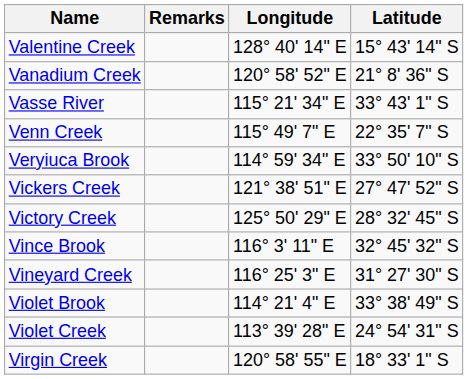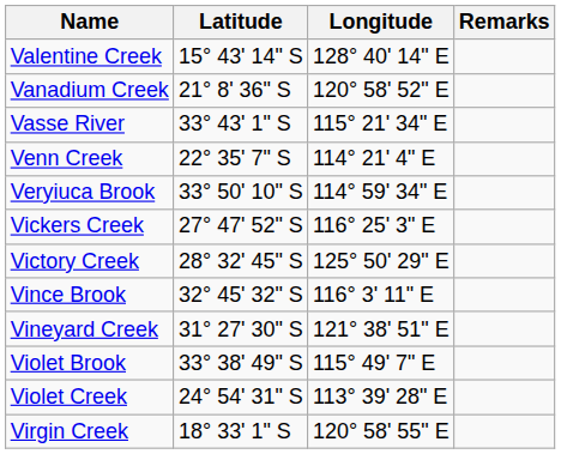 <table class="wikitable">
 <tr>
 <th>Name</th>
+<th>Latitude</th>
+<th>Longitude</th>
 <th>Remarks</th>
-<th>Longitude</th>
-<th>Latitude</th>
 </tr>
 <tr>
 <td><a href='#'>Valentine Creek</a></td>
+<td>15° 43' 14" S</td>
+<td>128° 40' 14" E</td>
 <td></td>
-<td>128° 40' 14" E</td>
-<td>15° 43' 14" S</td>
 </tr>
 <tr>
 <td><a href='#'>Vanadium Creek</a></td>
+<td>21° 8' 36" S</td>
+<td>120° 58' 52" E</td>
 <td></td>
-<td>120° 58' 52" E</td>
-<td>21° 8' 36" S</td>
 </tr>
 <tr>
 <td><a href='#'>Vasse River</a></td>
+<td>33° 43' 1" S</td>
+<td>115° 21' 34" E</td>
 <td></td>
-<td>115° 21' 34" E</td>
-<td>33° 43' 1" S</td>
 </tr>
 <tr>
 <td><a href='#'>Venn Creek</a></td>
+<td>22° 35' 7" S</td>
+<td>114° 21' 4" E</td>
 <td></td>
-<td>115° 49' 7" E</td>
-<td>22° 35' 7" S</td>
 </tr>
 <tr>
 <td><a href='#'>Veryiuca Brook</a></td>
+<td>33° 50' 10" S</td>
+<td>114° 59' 34" E</td>
 <td></td>
-<td>114° 59' 34" E</td>
-<td>33° 50' 10" S</td>
 </tr>
 <tr>
 <td><a href='#'>Vickers Creek</a></td>
+<td>27° 47' 52" S</td>
+<td>116° 25' 3" E</td>
 <td></td>
-<td>121° 38' 51" E</td>
-<td>27° 47' 52" S</td>
 </tr>
 <tr>
 <td><a href='#'>Victory Creek</a></td>
+<td>28° 32' 45" S</td>
+<td>125° 50' 29" E</td>
 <td></td>
-<td>125° 50' 29" E</td>
-<td>28° 32' 45" S</td>
 </tr>
 <tr>
 <td><a href='#'>Vince Brook</a></td>
+<td>32° 45' 32" S</td>
+<td>116° 3' 11" E</td>
 <td></td>
-<td>116° 3' 11" E</td>
-<td>32° 45' 32" S</td>
 </tr>
 <tr>
 <td><a href='#'>Vineyard Creek</a></td>
+<td>31° 27' 30" S</td>
+<td>121° 38' 51" E</td>
 <td></td>
-<td>116° 25' 3" E</td>
-<td>31° 27' 30" S</td>
 </tr>
 <tr>
 <td><a href='#'>Violet Brook</a></td>
+<td>33° 38' 49" S</td>
+<td>115° 49' 7" E</td>
 <td></td>
-<td>114° 21' 4" E</td>
-<td>33° 38' 49" S</td>
 </tr>
 <tr>
 <td><a href='#'>Violet Creek</a></td>
+<td>24° 54' 31" S</td>
+<td>113° 39' 28" E</td>
 <td></td>
-<td>113° 39' 28" E</td>
-<td>24° 54' 31" S</td>
 </tr>
 <tr>
 <td><a href='#'>Virgin Creek</a></td>
+<td>18° 33' 1" S</td>
+<td>120° 58' 55" E</td>
 <td></td>
-<td>120° 58' 55" E</td>
-<td>18° 33' 1" S</td>
 </tr>
 </table>
